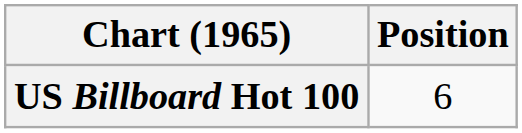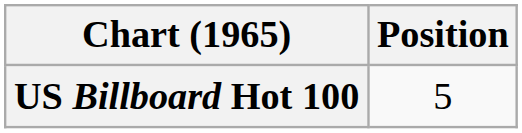 <table class="wikitable plainrowheaders">
 <tr>
 <th>Chart (1965)</th>
 <th>Position</th>
 </tr>
 <tr>
 <th scope="row">US <em>Billboard</em> Hot 100</th>
-<td style="text-align:center;">6</td>
+<td style="text-align:center;">5</td>
 </tr>
 </table>
